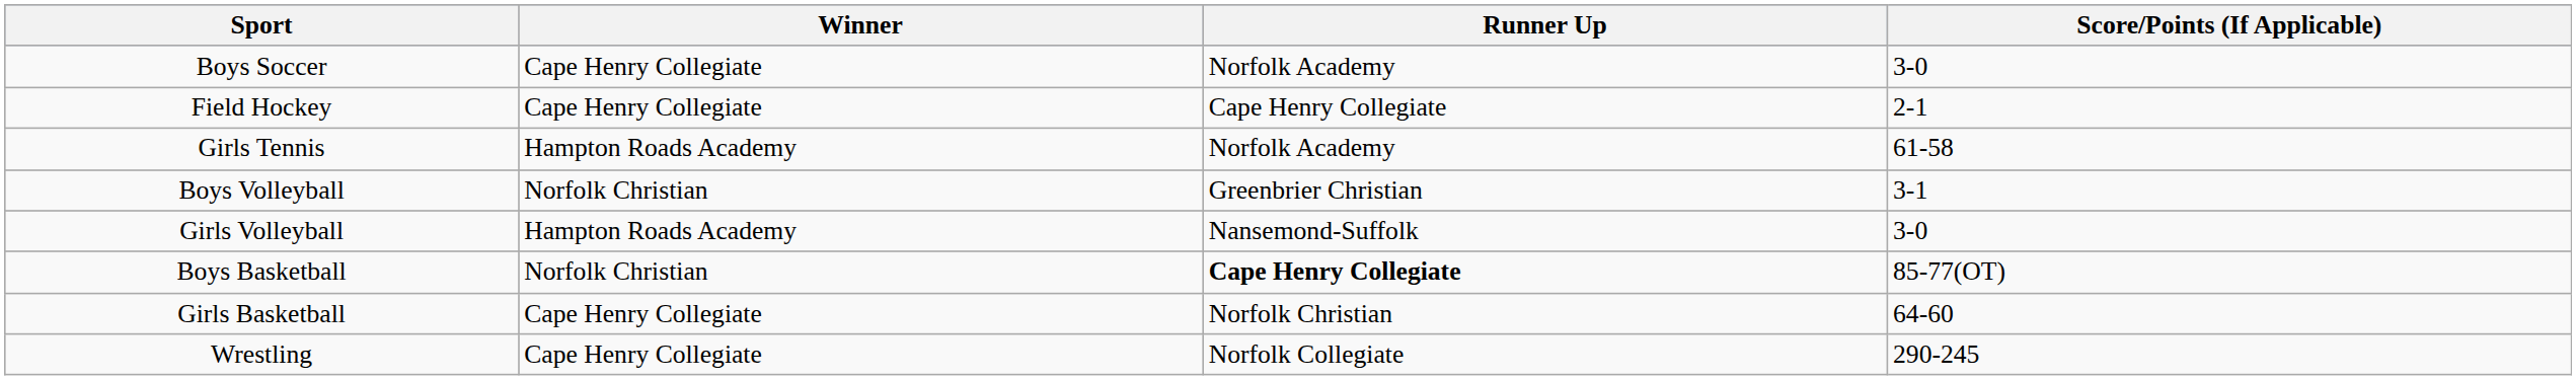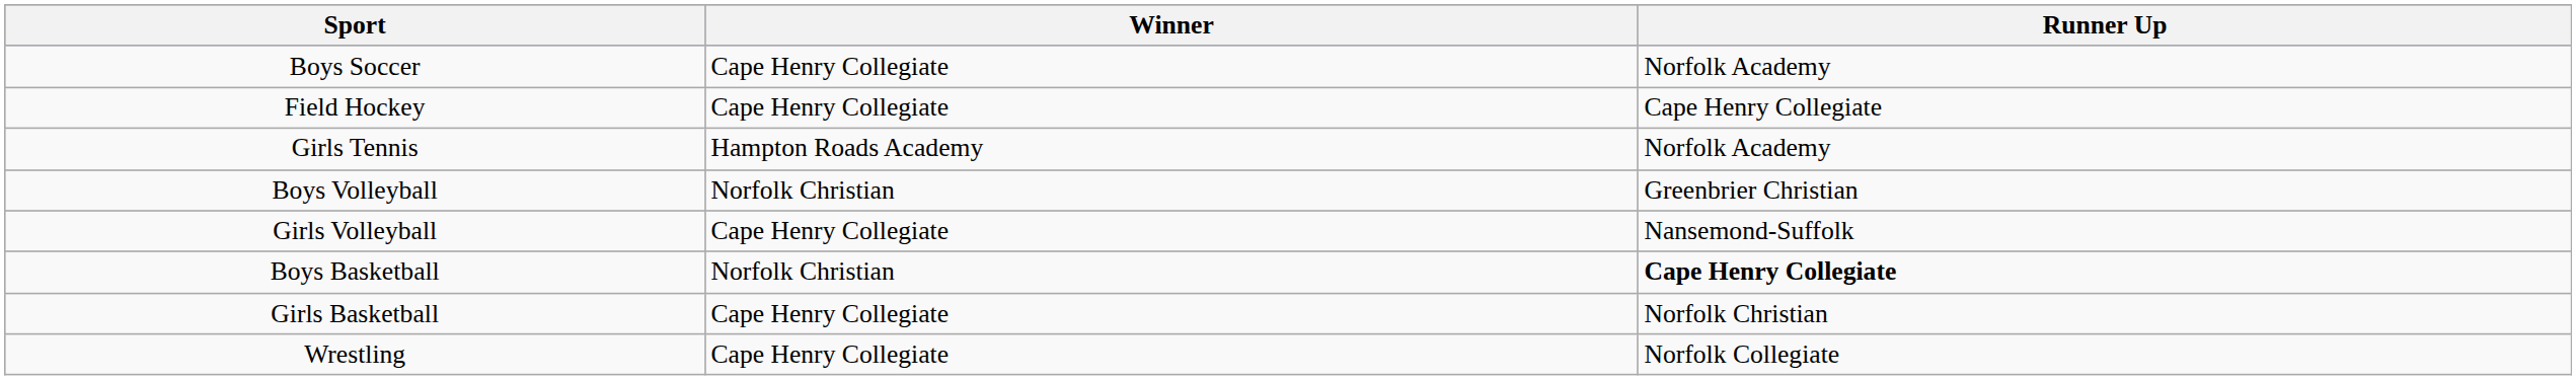 <table class="wikitable" style="width: 100%">
 <tr style="background:#A8BDEC;">
 <th width=15%>Sport</th>
 <th width=20%>Winner</th>
 <th width=20%>Runner Up</th>
-<th width=20%>Score/Points (If Applicable)</th>
 </tr>
 <tr>
 <td align=center>Boys Soccer</td>
 <td>Cape Henry Collegiate</td>
 <td>Norfolk Academy</td>
-<td>3-0</td>
 </tr>
 <tr>
 <td align=center>Field Hockey</td>
 <td>Cape Henry Collegiate</td>
 <td>Cape Henry Collegiate</td>
-<td>2-1</td>
 </tr>
 <tr>
 <td align=center>Girls Tennis</td>
 <td>Hampton Roads Academy</td>
 <td>Norfolk Academy</td>
-<td>61-58</td>
 </tr>
 <tr>
 <td align=center>Boys Volleyball</td>
 <td>Norfolk Christian</td>
 <td>Greenbrier Christian</td>
-<td>3-1</td>
 </tr>
 <tr>
 <td align=center>Girls Volleyball</td>
-<td>Hampton Roads Academy</td>
+<td>Cape Henry Collegiate</td>
 <td>Nansemond-Suffolk</td>
-<td>3-0</td>
 </tr>
 <tr>
 <td align=center>Boys Basketball</td>
 <td>Norfolk Christian</td>
 <td><strong>Cape Henry Collegiate</strong></td>
-<td>85-77(OT)</td>
 </tr>
 <tr>
 <td align=center>Girls Basketball</td>
 <td>Cape Henry Collegiate</td>
 <td>Norfolk Christian</td>
-<td>64-60</td>
 </tr>
 <tr>
 <td align=center>Wrestling</td>
 <td>Cape Henry Collegiate</td>
 <td>Norfolk Collegiate</td>
-<td>290-245</td>
 </tr>
 </table>
